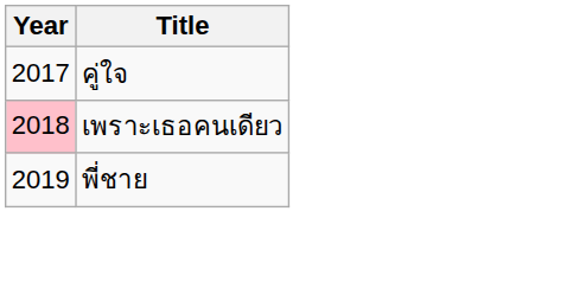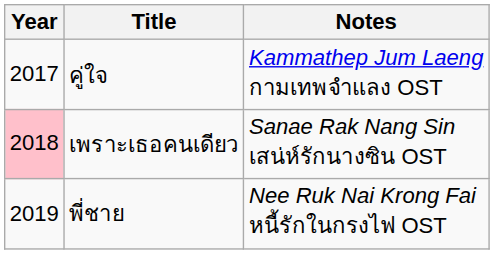 <table class="wikitable">
 <tr>
 <th>Year</th>
 <th>Title</th>
+<th>Notes</th>
 </tr>
 <tr>
 <td>2017</td>
 <td>คู่ใจ</td>
+<td><em><a href='#'>Kammathep Jum Laeng</a></em><br>กามเทพจำแลง OST</td>
 </tr>
 <tr>
 <td style="background: pink;">2018</td>
 <td>เพราะเธอคนเดียว</td>
+<td><em>Sanae Rak Nang Sin</em><br>เสน่ห์รักนางซิน OST</td>
 </tr>
 <tr>
 <td>2019</td>
 <td>พี่ชาย</td>
+<td><em>Nee Ruk Nai Krong Fai</em><br>หนี้รักในกรงไฟ OST</td>
 </tr>
 </table>
